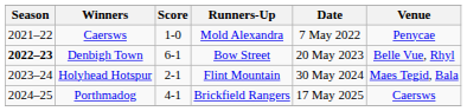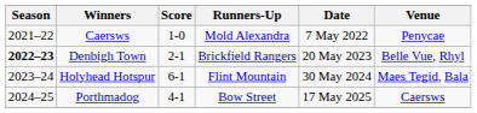 <table class="wikitable" style="text-align: center">
 <tr>
 </tr>
 <tr>
 <th>Season</th>
 <th>Winners</th>
 <th>Score</th>
 <th>Runners-Up</th>
 <th>Date</th>
 <th>Venue</th>
 </tr>
 <tr>
 <td>2021–22</td>
 <td><a href='#'>Caersws</a></td>
 <td>1-0</td>
 <td><a href='#'>Mold Alexandra</a></td>
 <td>7 May 2022</td>
 <td><a href='#'>Penycae</a></td>
 </tr>
 <tr>
 <td><strong>2022–23</strong></td>
 <td><a href='#'>Denbigh Town</a></td>
-<td>6-1</td>
-<td><a href='#'>Bow Street</a></td>
+<td>2-1</td>
+<td><a href='#'>Brickfield Rangers</a></td>
 <td>20 May 2023</td>
 <td><a href='#'>Belle Vue</a>, <a href='#'>Rhyl</a></td>
 </tr>
 <tr>
 <td>2023–24</td>
 <td><a href='#'>Holyhead Hotspur</a></td>
-<td>2-1</td>
+<td>6-1</td>
 <td><a href='#'>Flint Mountain</a></td>
 <td>30 May 2024</td>
 <td><a href='#'>Maes Tegid</a>, <a href='#'>Bala</a></td>
 </tr>
 <tr>
 <td>2024–25</td>
 <td><a href='#'>Porthmadog</a></td>
 <td>4-1</td>
-<td><a href='#'>Brickfield Rangers</a></td>
+<td><a href='#'>Bow Street</a></td>
 <td>17 May 2025</td>
 <td><a href='#'>Caersws</a></td>
 </tr>
 <tr>
 </tr>
 </table>
